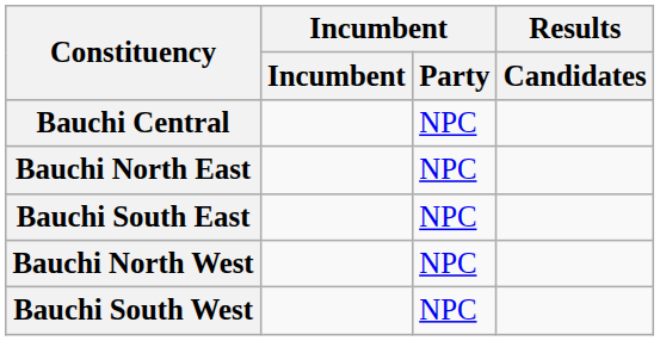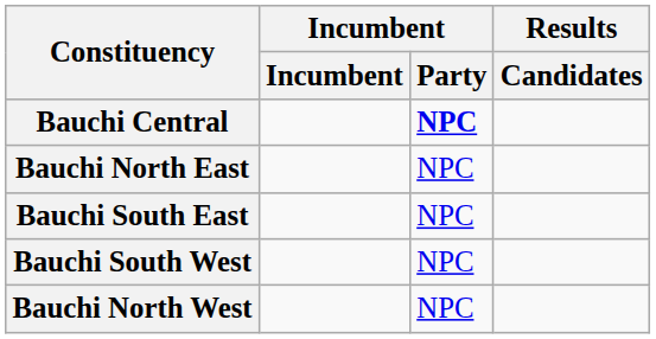 <table class="wikitable sortable">
 <tr>
 <th rowspan="2">Constituency</th>
 <th colspan="2">Incumbent</th>
 <th>Results</th>
 </tr>
 <tr valign="bottom">
 <th>Incumbent</th>
 <th>Party</th>
 <th>Candidates</th>
 </tr>
 <tr>
 <th>Bauchi Central</th>
 <td></td>
-<td><a href='#'>NPC</a></td>
+<td><strong><a href='#'>NPC</a></strong></td>
 <td nowrap=""></td>
 </tr>
 <tr>
 <th>Bauchi North East</th>
 <td></td>
 <td><a href='#'>NPC</a></td>
 <td nowrap=""></td>
 </tr>
 <tr>
 <th>Bauchi South East</th>
 <td></td>
 <td><a href='#'>NPC</a></td>
 <td nowrap=""></td>
 </tr>
 <tr>
+<th>Bauchi South West</th>
+<td></td>
+<td><a href='#'>NPC</a></td>
+<td nowrap=""></td>
+</tr>
+<tr>
 <th>Bauchi North West</th>
 <td></td>
 <td><a href='#'>NPC</a></td>
 <td nowrap=""></td>
 </tr>
-<tr>
-<th>Bauchi South West</th>
-<td></td>
-<td><a href='#'>NPC</a></td>
-<td nowrap=""></td>
-</tr>
 </table>
